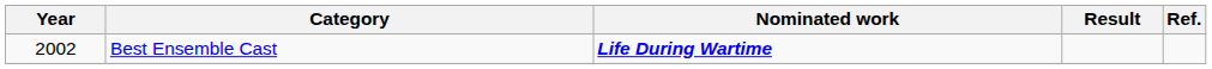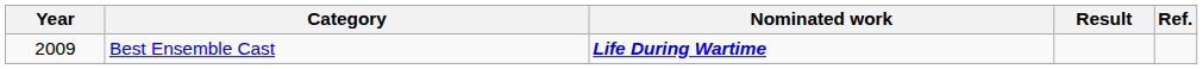 <table class=wikitable>
 <tr>
 <th scope="col" style="width:5em;">Year</th>
 <th scope="col" style="width:26em;">Category</th>
 <th scope="col" style="width:25em;">Nominated work</th>
 <th scope="col" style="width:5em;">Result</th>
 <th>Ref.</th>
 </tr>
 <tr>
-<td style="text-align:center;">2002</td>
+<td style="text-align:center;">2009</td>
 <td><a href='#'>Best Ensemble Cast</a></td>
 <td><strong><em><a href='#'>Life During Wartime</a></em></strong></td>
 <td></td>
 </tr>
 <tr>
 </tr>
 </table>
